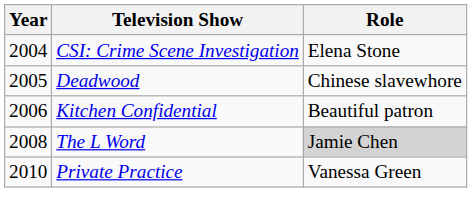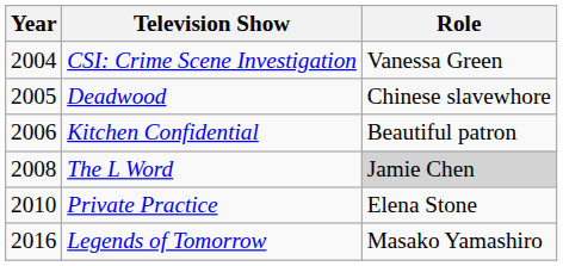 <table class="wikitable sortable">
 <tr>
 <th>Year</th>
 <th>Television Show</th>
 <th>Role</th>
 </tr>
 <tr>
 <td>2004</td>
 <td><em><a href='#'>CSI: Crime Scene Investigation</a></em></td>
-<td>Elena Stone</td>
+<td>Vanessa Green</td>
 </tr>
 <tr>
 <td>2005</td>
 <td><em><a href='#'>Deadwood</a></em></td>
 <td>Chinese slavewhore</td>
 </tr>
 <tr>
 <td>2006</td>
 <td><em><a href='#'>Kitchen Confidential</a></em></td>
 <td>Beautiful patron</td>
 </tr>
 <tr>
 <td>2008</td>
 <td><em><a href='#'>The L Word</a></em></td>
 <td style="background: lightgrey;">Jamie Chen</td>
 </tr>
 <tr>
 <td>2010</td>
 <td><em><a href='#'>Private Practice</a></em></td>
-<td>Vanessa Green</td>
+<td>Elena Stone</td>
+</tr>
+<tr>
+<td>2016</td>
+<td><em><a href='#'>Legends of Tomorrow</a></em></td>
+<td>Masako Yamashiro</td>
 </tr>
 </table>
